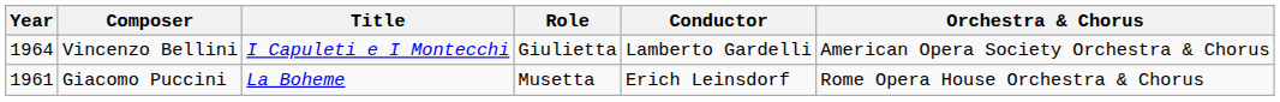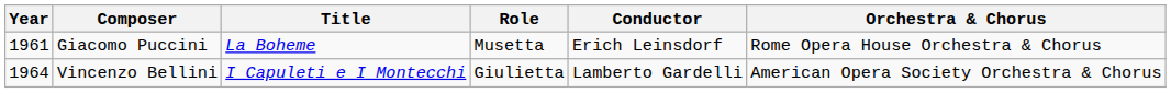 <table class="wikitable">
 <tr>
 <th>Year</th>
 <th>Composer</th>
 <th>Title</th>
 <th>Role</th>
 <th>Conductor</th>
 <th>Orchestra & Chorus</th>
 </tr>
 <tr>
+<td>1961</td>
+<td>Giacomo Puccini</td>
+<td><em><a href='#'>La Boheme</a></em></td>
+<td>Musetta</td>
+<td>Erich Leinsdorf</td>
+<td>Rome Opera House Orchestra & Chorus</td>
+</tr>
+<tr>
 <td>1964</td>
 <td>Vincenzo Bellini</td>
 <td><em><a href='#'>I Capuleti e I Montecchi</a></em></td>
 <td>Giulietta</td>
 <td>Lamberto Gardelli</td>
 <td>American Opera Society Orchestra & Chorus</td>
 </tr>
-<tr>
-<td>1961</td>
-<td>Giacomo Puccini</td>
-<td><em><a href='#'>La Boheme</a></em></td>
-<td>Musetta</td>
-<td>Erich Leinsdorf</td>
-<td>Rome Opera House Orchestra & Chorus</td>
-</tr>
 </table>
